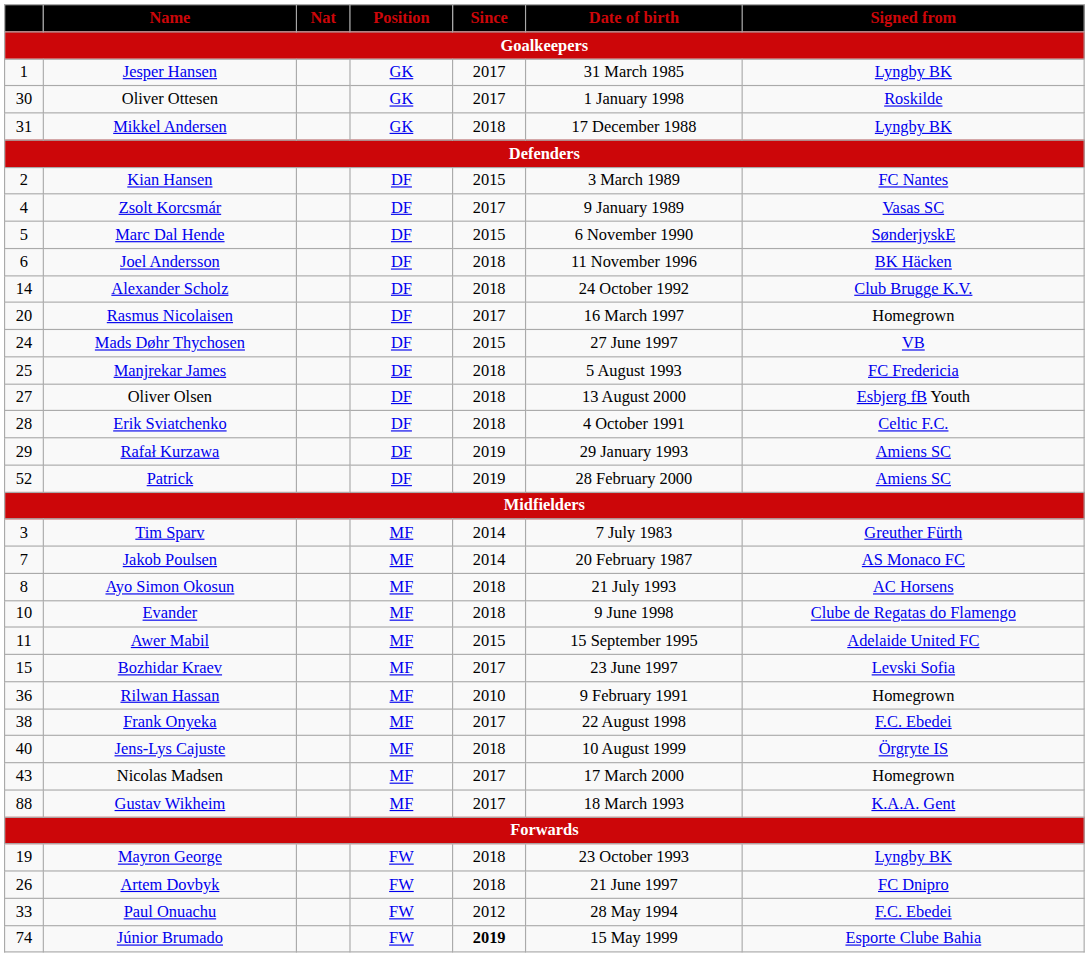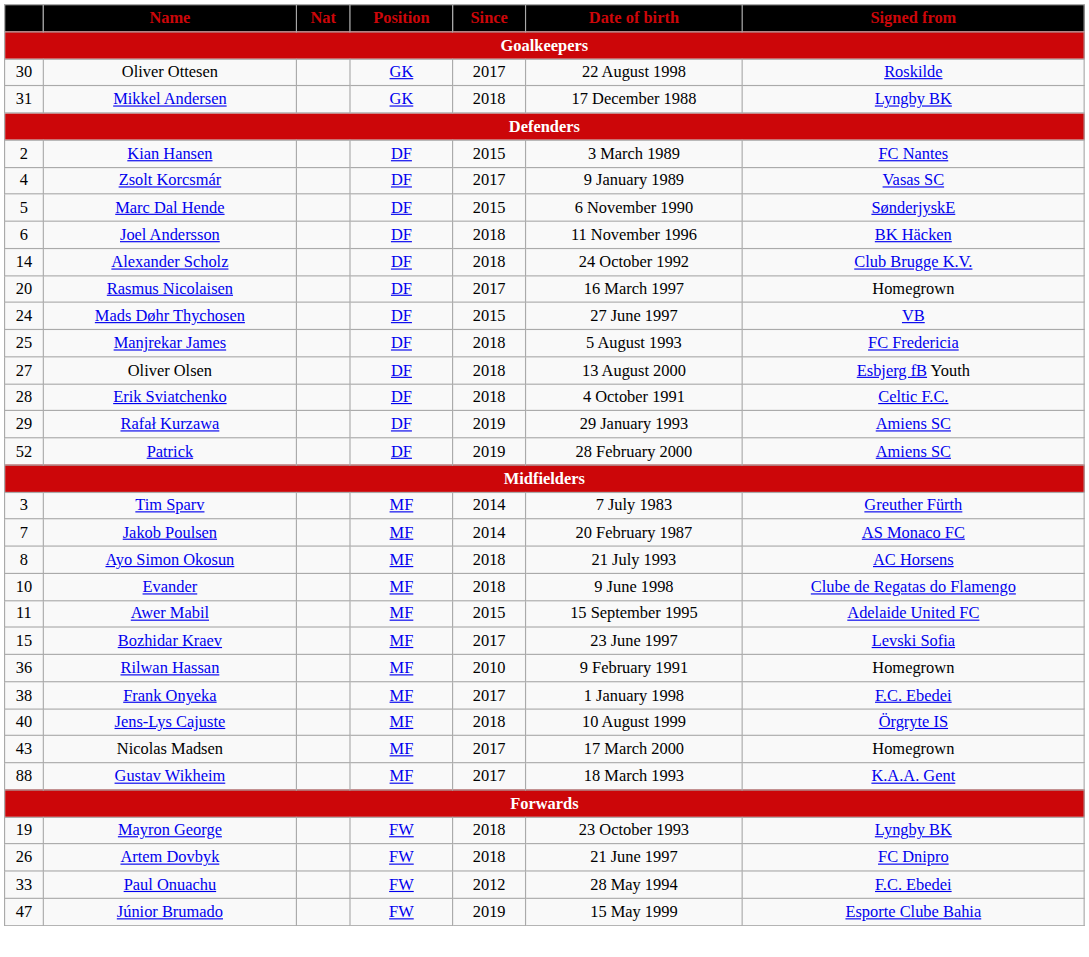 <table class="wikitable" style="text-align:center; font-size:90%; width:75%;">
 <tr>
 <th style="background:#000; color:#cc0609; text-align:center;"></th>
 <th style="background:#000; color:#cc0609; text-align:center;">Name</th>
 <th style="background:#000; color:#cc0609; text-align:center;">Nat</th>
 <th style="background:#000; color:#cc0609; text-align:center;">Position</th>
 <th style="background:#000; color:#cc0609; text-align:center;">Since</th>
 <th style="background:#000; color:#cc0609; text-align:center;">Date of birth</th>
 <th style="background:#000; color:#cc0609; text-align:center;">Signed from</th>
 </tr>
 <tr>
 <th colspan="7" style="background:#cc0609; color:white; text-align:center;">Goalkeepers</th>
 </tr>
 <tr>
-<td>1</td>
-<td><a href='#'>Jesper Hansen</a></td>
-<td></td>
-<td><a href='#'>GK</a></td>
-<td>2017</td>
-<td>31 March 1985</td>
-<td> <a href='#'>Lyngby BK</a></td>
-</tr>
-<tr>
 <td>30</td>
 <td>Oliver Ottesen</td>
 <td></td>
 <td><a href='#'>GK</a></td>
 <td>2017</td>
-<td>1 January 1998</td>
+<td>22 August 1998</td>
 <td> <a href='#'>Roskilde</a></td>
 </tr>
 <tr>
 <td>31</td>
 <td><a href='#'>Mikkel Andersen</a></td>
 <td></td>
 <td><a href='#'>GK</a></td>
 <td>2018</td>
 <td>17 December 1988</td>
 <td> <a href='#'>Lyngby BK</a></td>
 </tr>
 <tr>
 <th colspan="7" style="background:#cc0609; color:white; text-align:center;">Defenders</th>
 </tr>
 <tr>
 <td>2</td>
 <td><a href='#'>Kian Hansen</a></td>
 <td></td>
 <td><a href='#'>DF</a></td>
 <td>2015</td>
 <td>3 March 1989</td>
 <td> <a href='#'>FC Nantes</a></td>
 </tr>
 <tr>
 <td>4</td>
 <td><a href='#'>Zsolt Korcsmár</a></td>
 <td></td>
 <td><a href='#'>DF</a></td>
 <td>2017</td>
 <td>9 January 1989</td>
 <td> <a href='#'>Vasas SC</a></td>
 </tr>
 <tr>
 <td>5</td>
 <td><a href='#'>Marc Dal Hende</a></td>
 <td></td>
 <td><a href='#'>DF</a></td>
 <td>2015</td>
 <td>6 November 1990</td>
 <td> <a href='#'>SønderjyskE</a></td>
 </tr>
 <tr>
 <td>6</td>
 <td><a href='#'>Joel Andersson</a></td>
 <td></td>
 <td><a href='#'>DF</a></td>
 <td>2018</td>
 <td>11 November 1996</td>
 <td> <a href='#'>BK Häcken</a></td>
 </tr>
 <tr>
 <td>14</td>
 <td><a href='#'>Alexander Scholz</a></td>
 <td> </td>
 <td><a href='#'>DF</a></td>
 <td>2018</td>
 <td>24 October 1992</td>
 <td><a href='#'>Club Brugge K.V.</a></td>
 </tr>
 <tr>
 <td>20</td>
 <td><a href='#'>Rasmus Nicolaisen</a></td>
 <td></td>
 <td><a href='#'>DF</a></td>
 <td>2017</td>
 <td>16 March 1997</td>
 <td>Homegrown</td>
 </tr>
 <tr>
 <td>24</td>
 <td><a href='#'>Mads Døhr Thychosen</a></td>
 <td></td>
 <td><a href='#'>DF</a></td>
 <td>2015</td>
 <td>27 June 1997</td>
 <td> <a href='#'>VB</a></td>
 </tr>
 <tr>
 <td>25</td>
 <td><a href='#'>Manjrekar James</a></td>
 <td> </td>
 <td><a href='#'>DF</a></td>
 <td>2018</td>
 <td>5 August 1993</td>
 <td> <a href='#'>FC Fredericia</a></td>
 </tr>
 <tr>
 <td>27</td>
 <td>Oliver Olsen</td>
 <td></td>
 <td><a href='#'>DF</a></td>
 <td>2018</td>
 <td>13 August 2000</td>
 <td> <a href='#'>Esbjerg fB</a> Youth</td>
 </tr>
 <tr>
 <td>28</td>
 <td><a href='#'>Erik Sviatchenko</a></td>
 <td></td>
 <td><a href='#'>DF</a></td>
 <td>2018</td>
 <td>4 October 1991</td>
 <td> <a href='#'>Celtic F.C.</a></td>
 </tr>
 <tr>
 <td>29</td>
 <td><a href='#'>Rafał Kurzawa</a></td>
 <td></td>
 <td><a href='#'>DF</a></td>
 <td>2019</td>
 <td>29 January 1993</td>
 <td> <a href='#'>Amiens SC</a></td>
 </tr>
 <tr>
 <td>52</td>
 <td><a href='#'>Patrick</a></td>
 <td></td>
 <td><a href='#'>DF</a></td>
 <td>2019</td>
 <td>28 February 2000</td>
 <td> <a href='#'>Amiens SC</a></td>
 </tr>
 <tr>
 <th colspan="7" style="background:#cc0609; color:white; text-align:center;">Midfielders</th>
 </tr>
 <tr>
 <td>3</td>
 <td><a href='#'>Tim Sparv</a></td>
 <td></td>
 <td><a href='#'>MF</a></td>
 <td>2014</td>
 <td>7 July 1983</td>
 <td> <a href='#'>Greuther Fürth</a></td>
 </tr>
 <tr>
 <td>7</td>
 <td><a href='#'>Jakob Poulsen</a></td>
 <td></td>
 <td><a href='#'>MF</a></td>
 <td>2014</td>
 <td>20 February 1987</td>
 <td> <a href='#'>AS Monaco FC</a></td>
 </tr>
 <tr>
 <td>8</td>
 <td><a href='#'>Ayo Simon Okosun</a></td>
 <td></td>
 <td><a href='#'>MF</a></td>
 <td>2018</td>
 <td>21 July 1993</td>
 <td> <a href='#'>AC Horsens</a></td>
 </tr>
 <tr>
 <td>10</td>
 <td><a href='#'>Evander</a></td>
 <td></td>
 <td><a href='#'>MF</a></td>
 <td>2018</td>
 <td>9 June 1998</td>
 <td> <a href='#'>Clube de Regatas do Flamengo</a></td>
 </tr>
 <tr>
 <td>11</td>
 <td><a href='#'>Awer Mabil</a></td>
 <td></td>
 <td><a href='#'>MF</a></td>
 <td>2015</td>
 <td>15 September 1995</td>
 <td> <a href='#'>Adelaide United FC</a></td>
 </tr>
 <tr>
 <td>15</td>
 <td><a href='#'>Bozhidar Kraev</a></td>
 <td></td>
 <td><a href='#'>MF</a></td>
 <td>2017</td>
 <td>23 June 1997</td>
 <td> <a href='#'>Levski Sofia</a></td>
 </tr>
 <tr>
 <td>36</td>
 <td><a href='#'>Rilwan Hassan</a></td>
 <td></td>
 <td><a href='#'>MF</a></td>
 <td>2010</td>
 <td>9 February 1991</td>
 <td>Homegrown</td>
 </tr>
 <tr>
 <td>38</td>
 <td><a href='#'>Frank Onyeka</a></td>
 <td></td>
 <td><a href='#'>MF</a></td>
 <td>2017</td>
-<td>22 August 1998</td>
+<td>1 January 1998</td>
 <td> <a href='#'>F.C. Ebedei</a></td>
 </tr>
 <tr>
 <td>40</td>
 <td><a href='#'>Jens-Lys Cajuste</a></td>
 <td></td>
 <td><a href='#'>MF</a></td>
 <td>2018</td>
 <td>10 August 1999</td>
 <td> <a href='#'>Örgryte IS</a></td>
 </tr>
 <tr>
 <td>43</td>
 <td>Nicolas Madsen</td>
 <td></td>
 <td><a href='#'>MF</a></td>
 <td>2017</td>
 <td>17 March 2000</td>
 <td>Homegrown</td>
 </tr>
 <tr>
 <td>88</td>
 <td><a href='#'>Gustav Wikheim</a></td>
 <td></td>
 <td><a href='#'>MF</a></td>
 <td>2017</td>
 <td>18 March 1993</td>
 <td> <a href='#'>K.A.A. Gent</a></td>
 </tr>
 <tr>
 <th colspan="7" style="background:#cc0609; color:white; text-align:center;">Forwards</th>
 </tr>
 <tr>
 <td>19</td>
 <td><a href='#'>Mayron George</a></td>
 <td></td>
 <td><a href='#'>FW</a></td>
 <td>2018</td>
 <td>23 October 1993</td>
 <td> <a href='#'>Lyngby BK</a></td>
 </tr>
 <tr>
 <td>26</td>
 <td><a href='#'>Artem Dovbyk</a></td>
 <td></td>
 <td><a href='#'>FW</a></td>
 <td>2018</td>
 <td>21 June 1997</td>
 <td> <a href='#'>FC Dnipro</a></td>
 </tr>
 <tr>
 <td>33</td>
 <td><a href='#'>Paul Onuachu</a></td>
 <td></td>
 <td><a href='#'>FW</a></td>
 <td>2012</td>
 <td>28 May 1994</td>
 <td> <a href='#'>F.C. Ebedei</a></td>
 </tr>
 <tr>
-<td>74</td>
+<td>47</td>
 <td><a href='#'>Júnior Brumado</a></td>
 <td></td>
 <td><a href='#'>FW</a></td>
-<td><strong>2019</strong></td>
+<td>2019</td>
 <td>15 May 1999</td>
 <td> <a href='#'>Esporte Clube Bahia</a></td>
 </tr>
 </table>
